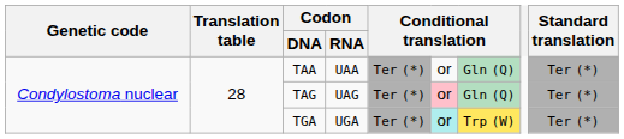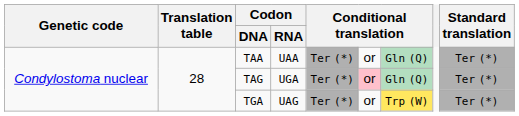 <table class="wikitable" style="border:none; text-align:center;">
 <tr>
 <th rowspan="2" style="width: 250px;">Genetic code</th>
 <th rowspan="2" style="width: 25px;">Translation <br> table</th>
 <th colspan="2">Codon</th>
 <th colspan="3" rowspan="2" style="width: 200px;">Conditional <br> translation</th>
 <th rowspan="2" style="border:none; width:1px;"></th>
 <th rowspan="2" style="width: 50px;">Standard translation</th>
 </tr>
 <tr>
 <th style="width: 25px;">DNA</th>
 <th style="width: 25px;">RNA</th>
 </tr>
 <tr>
 <td rowspan="3"><a href='#'><em>Condylostoma</em> nuclear</a></td>
 <td rowspan="3">28</td>
 <td><code>TAA</code></td>
 <td><code>UAA</code></td>
 <td style="width: 50px; background-color:#B0B0B0;"><code>Ter</code> <code>(*)</code></td>
 <td style="width: 10px;">or</td>
 <td style="width: 50px; background-color:#b3dec0;"><code>Gln</code> <code>(Q)</code></td>
 <td style="border: none; width: 1px;"></td>
 <td style="background-color:#B0B0B0;"><code>Ter</code> <code>(*)</code></td>
 </tr>
 <tr>
 <td><code>TAG</code></td>
-<td><code>UAG</code></td>
+<td><code>UGA</code></td>
 <td style="width: 50px; background-color:#B0B0B0;"><code>Ter</code> <code>(*)</code></td>
 <td style="background: pink; width: 10px;">or</td>
 <td style="width: 50px; background-color:#b3dec0;"><code>Gln</code> <code>(Q)</code></td>
 <td style="border: none; width: 1px;"></td>
 <td style="background-color:#B0B0B0;"><code>Ter</code> <code>(*)</code></td>
 </tr>
 <tr>
 <td><code>TGA</code></td>
-<td><code>UGA</code></td>
+<td><code>UAG</code></td>
 <td style="width: 50px; background-color:#B0B0B0;"><code>Ter</code> <code>(*)</code></td>
-<td style="background: paleturquoise; width: 10px;">or</td>
+<td style="width: 10px;">or</td>
 <td style="width: 50px; background-color:#ffe75f;"><code>Trp</code> <code>(W)</code></td>
 <td style="border: none; width: 1px;"></td>
 <td style="background-color:#B0B0B0;"><code>Ter</code> <code>(*)</code></td>
 </tr>
 </table>
